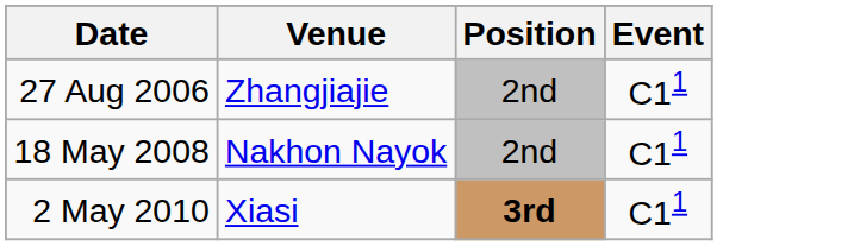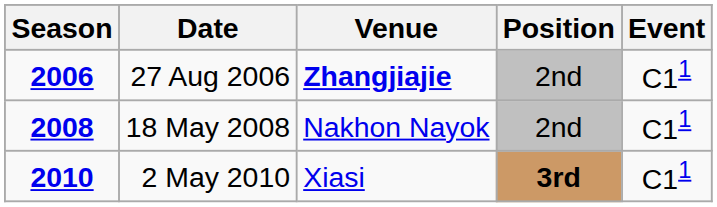 <table class="wikitable" style="text-align:center; font-size:95%;">
 <tr>
+<th>Season</th>
 <th>Date</th>
 <th>Venue</th>
 <th>Position</th>
 <th>Event</th>
 </tr>
 <tr>
+<td><strong><a href='#'>2006</a></strong></td>
 <td align=right>27 Aug 2006</td>
-<td align=left><a href='#'>Zhangjiajie</a></td>
+<td align=left><strong><a href='#'>Zhangjiajie</a></strong></td>
 <td bgcolor=silver>2nd</td>
 <td>C1<sup><a href='#'>1</a></sup></td>
 </tr>
 <tr>
+<td><strong><a href='#'>2008</a></strong></td>
 <td align=right>18 May 2008</td>
 <td align=left><a href='#'>Nakhon Nayok</a></td>
 <td bgcolor=silver>2nd</td>
 <td>C1<sup><a href='#'>1</a></sup></td>
 </tr>
 <tr>
+<td><strong><a href='#'>2010</a></strong></td>
 <td align=right>2 May 2010</td>
 <td align=left><a href='#'>Xiasi</a></td>
 <td bgcolor=cc9966><strong>3rd</strong></td>
 <td>C1<sup><a href='#'>1</a></sup></td>
 </tr>
 </table>
